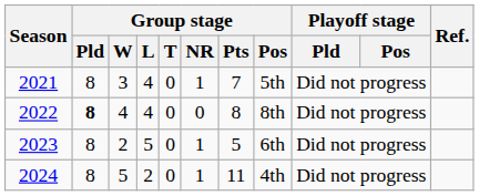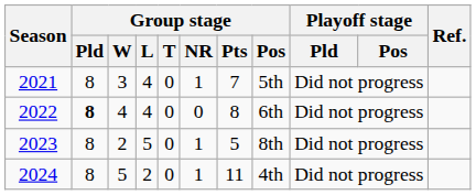 <table class="wikitable" style="text-align: center">
 <tr>
 <th rowspan=2>Season</th>
 <th colspan=7>Group stage</th>
 <th colspan=2>Playoff stage</th>
 <th rowspan=2>Ref.</th>
 </tr>
 <tr>
 <th>Pld</th>
 <th>W</th>
 <th>L</th>
 <th>T</th>
 <th>NR</th>
 <th>Pts</th>
 <th>Pos</th>
 <th>Pld</th>
 <th>Pos</th>
 </tr>
 <tr>
 <td><a href='#'>2021</a></td>
 <td>8</td>
 <td>3</td>
 <td>4</td>
 <td>0</td>
 <td>1</td>
 <td>7</td>
 <td>5th</td>
 <td colspan=2>Did not progress</td>
 <td></td>
 </tr>
 <tr>
 <td><a href='#'>2022</a></td>
 <td><strong>8</strong></td>
 <td>4</td>
 <td>4</td>
 <td>0</td>
 <td>0</td>
 <td>8</td>
-<td>8th</td>
+<td>6th</td>
 <td colspan=2>Did not progress</td>
 <td></td>
 </tr>
 <tr>
 <td><a href='#'>2023</a></td>
 <td>8</td>
 <td>2</td>
 <td>5</td>
 <td>0</td>
 <td>1</td>
 <td>5</td>
-<td>6th</td>
+<td>8th</td>
 <td colspan=2>Did not progress</td>
 <td></td>
 </tr>
 <tr>
 <td><a href='#'>2024</a></td>
 <td>8</td>
 <td>5</td>
 <td>2</td>
 <td>0</td>
 <td>1</td>
 <td>11</td>
 <td>4th</td>
 <td colspan=2>Did not progress</td>
 <td></td>
 </tr>
 </table>
